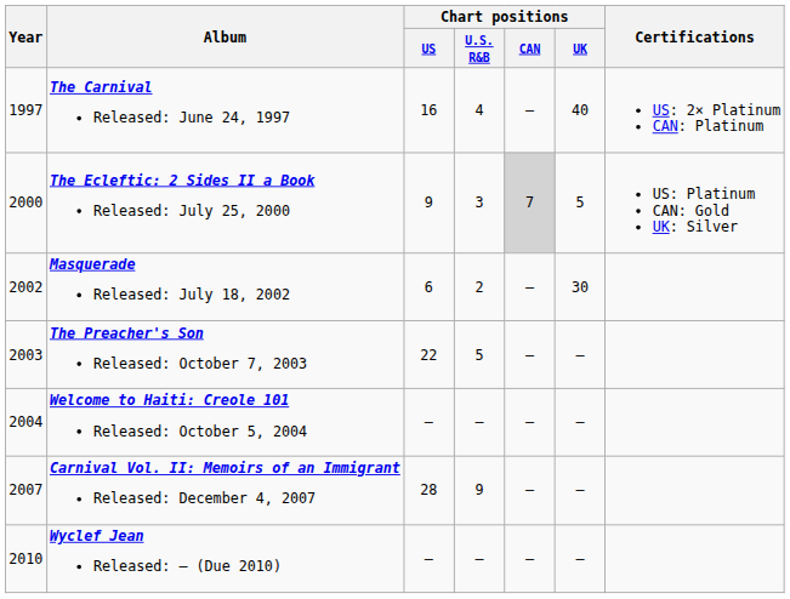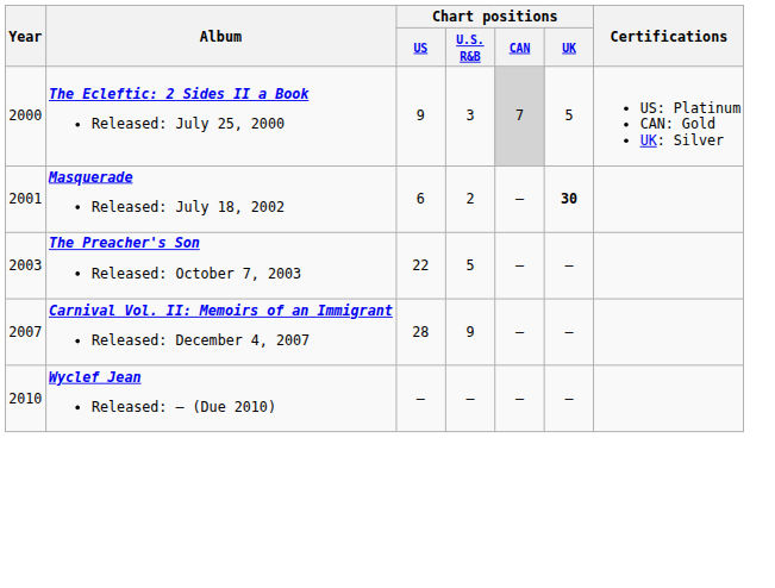 <table class="wikitable">
 <tr>
 <th rowspan="2">Year</th>
 <th rowspan="2">Album</th>
 <th colspan="4">Chart positions</th>
 <th rowspan="2">Certifications</th>
 </tr>
 <tr>
 <th style="text-align:center; width:40px;"><small><a href='#'>US</a></small></th>
 <th style="text-align:center; width:40px;"><small><a href='#'>U.S. R&B</a></small></th>
 <th style="text-align:center; width:40px;"><small><a href='#'>CAN</a></small></th>
 <th style="text-align:center; width:40px;"><small><a href='#'>UK</a></small></th>
 </tr>
 <tr>
-<td>1997</td>
-<td><strong><em><a href='#'>The Carnival</a></em></strong><br><ul><li>Released: June 24, 1997</li></ul></td>
-<td style="text-align:center;">16</td>
-<td style="text-align:center;">4</td>
-<td style="text-align:center;">—</td>
-<td style="text-align:center;">40</td>
-<td><br><ul><li><a href='#'>US</a>: 2× Platinum</li><li><a href='#'>CAN</a>: Platinum</li></ul></td>
-</tr>
-<tr>
 <td>2000</td>
 <td><strong><em><a href='#'>The Ecleftic: 2 Sides II a Book</a></em></strong><br><ul><li>Released: July 25, 2000</li></ul></td>
 <td style="text-align:center;">9</td>
 <td style="text-align:center;">3</td>
 <td style="background: lightgrey; text-align:center;">7</td>
 <td style="text-align:center;">5</td>
 <td><br><ul><li>US: Platinum</li><li>CAN: Gold</li><li><a href='#'>UK</a>: Silver</li></ul></td>
 </tr>
 <tr>
-<td>2002</td>
+<td>2001</td>
 <td><strong><em><a href='#'>Masquerade</a></em></strong><br><ul><li>Released: July 18, 2002</li></ul></td>
 <td style="text-align:center;">6</td>
 <td style="text-align:center;">2</td>
 <td style="text-align:center;">—</td>
-<td style="text-align:center;">30</td>
+<td style="text-align:center;"><strong>30</strong></td>
 <td></td>
 </tr>
 <tr>
 <td>2003</td>
 <td><strong><em><a href='#'>The Preacher's Son</a></em></strong><br><ul><li>Released: October 7, 2003</li></ul></td>
 <td style="text-align:center;">22</td>
 <td style="text-align:center;">5</td>
-<td style="text-align:center;">—</td>
-<td style="text-align:center;">—</td>
-<td></td>
-</tr>
-<tr>
-<td>2004</td>
-<td><strong><em><a href='#'>Welcome to Haiti: Creole 101</a></em></strong><br><ul><li>Released: October 5, 2004</li></ul></td>
-<td style="text-align:center;">—</td>
-<td style="text-align:center;">—</td>
 <td style="text-align:center;">—</td>
 <td style="text-align:center;">—</td>
 <td></td>
 </tr>
 <tr>
 <td>2007</td>
 <td><strong><em><a href='#'>Carnival Vol. II: Memoirs of an Immigrant</a></em></strong><br><ul><li>Released: December 4, 2007</li></ul></td>
 <td style="text-align:center;">28</td>
 <td style="text-align:center;">9</td>
 <td style="text-align:center;">—</td>
 <td style="text-align:center;">—</td>
 <td></td>
 </tr>
 <tr>
 <td>2010</td>
 <td><strong><em><a href='#'>Wyclef Jean</a></em></strong><br><ul><li>Released: — (Due 2010)</li></ul></td>
 <td style="text-align:center;">—</td>
 <td style="text-align:center;">—</td>
 <td style="text-align:center;">—</td>
 <td style="text-align:center;">—</td>
 <td></td>
 </tr>
 </table>
